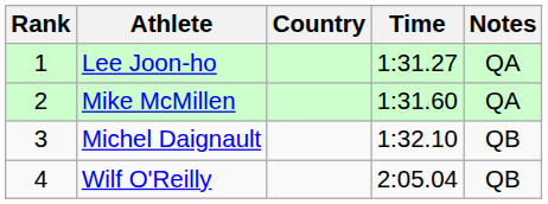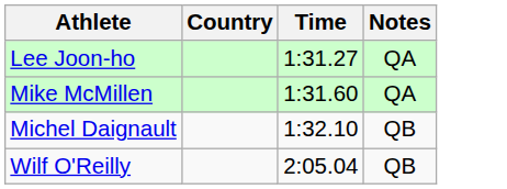 <table class="wikitable" style="text-align:center">
 <tr>
-<th>Rank</th>
 <th>Athlete</th>
 <th>Country</th>
 <th>Time</th>
 <th>Notes</th>
 </tr>
 <tr bgcolor=ccffcc>
-<td>1</td>
 <td align=left><a href='#'>Lee Joon-ho</a></td>
 <td align=left></td>
 <td>1:31.27</td>
 <td>QA</td>
 </tr>
 <tr bgcolor=ccffcc>
-<td>2</td>
 <td align=left><a href='#'>Mike McMillen</a></td>
 <td align=left></td>
 <td>1:31.60</td>
 <td>QA</td>
 </tr>
 <tr>
-<td>3</td>
 <td align=left><a href='#'>Michel Daignault</a></td>
 <td align=left></td>
 <td>1:32.10</td>
 <td>QB</td>
 </tr>
 <tr>
-<td>4</td>
 <td align=left><a href='#'>Wilf O'Reilly</a></td>
 <td align=left></td>
 <td>2:05.04</td>
 <td>QB</td>
 </tr>
 </table>
